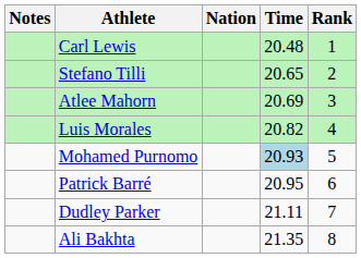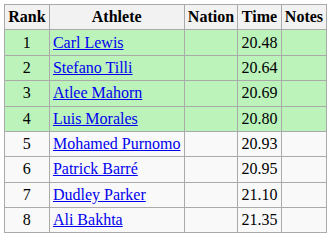 <table class="wikitable sortable" style="text-align:center">
 <tr>
-<th>Notes</th>
+<th>Rank</th>
 <th>Athlete</th>
 <th>Nation</th>
 <th>Time</th>
-<th>Rank</th>
+<th>Notes</th>
 </tr>
 <tr style="background:#bbf3bb;">
-<td></td>
+<td>1</td>
 <td align=left><a href='#'>Carl Lewis</a></td>
 <td align=left></td>
 <td>20.48</td>
-<td>1</td>
+<td></td>
 </tr>
 <tr style="background:#bbf3bb;">
-<td></td>
+<td>2</td>
 <td align=left><a href='#'>Stefano Tilli</a></td>
 <td align=left></td>
-<td>20.65</td>
-<td>2</td>
+<td>20.64</td>
+<td></td>
 </tr>
 <tr style="background:#bbf3bb;">
-<td></td>
+<td>3</td>
 <td align=left><a href='#'>Atlee Mahorn</a></td>
 <td align=left></td>
 <td>20.69</td>
-<td>3</td>
+<td></td>
 </tr>
 <tr style="background:#bbf3bb;">
-<td></td>
+<td>4</td>
 <td align=left><a href='#'>Luis Morales</a></td>
 <td align=left></td>
-<td>20.82</td>
-<td>4</td>
+<td>20.80</td>
+<td></td>
 </tr>
 <tr>
-<td></td>
+<td>5</td>
 <td align=left><a href='#'>Mohamed Purnomo</a></td>
 <td align=left></td>
-<td style="background: lightblue;">20.93</td>
-<td>5</td>
+<td>20.93</td>
+<td></td>
 </tr>
 <tr>
-<td></td>
+<td>6</td>
 <td align=left><a href='#'>Patrick Barré</a></td>
 <td align=left></td>
 <td>20.95</td>
-<td>6</td>
+<td></td>
 </tr>
 <tr>
-<td></td>
+<td>7</td>
 <td align=left><a href='#'>Dudley Parker</a></td>
 <td align=left></td>
-<td>21.11</td>
-<td>7</td>
+<td>21.10</td>
+<td></td>
 </tr>
 <tr>
-<td></td>
+<td>8</td>
 <td align=left><a href='#'>Ali Bakhta</a></td>
 <td align=left></td>
 <td>21.35</td>
-<td>8</td>
+<td></td>
 </tr>
 </table>
